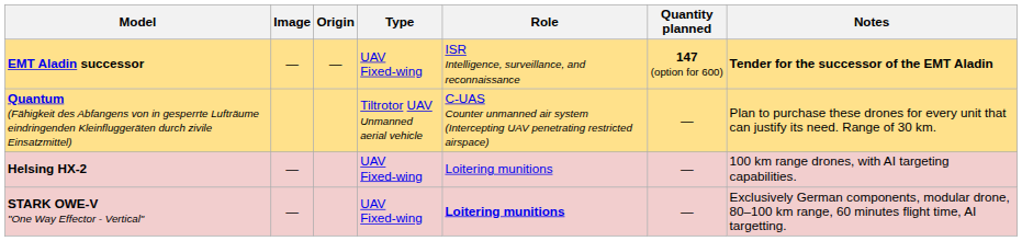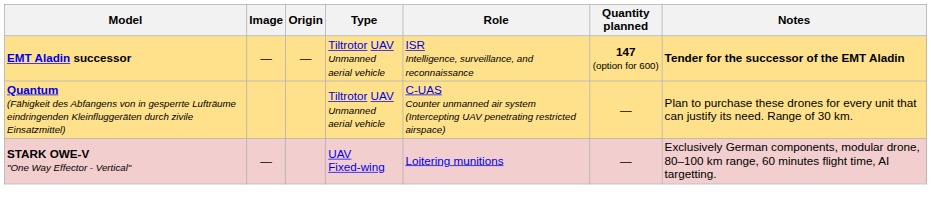 <table class="wikitable" style="width:100%;">
 <tr>
 <th>Model</th>
 <th>Image</th>
 <th>Origin</th>
 <th>Type</th>
 <th>Role</th>
 <th>Quantity planned</th>
 <th>Notes</th>
 </tr>
 <tr>
 <td style="background: #FFE18B;"><strong><a href='#'>EMT Aladin</a> successor</strong></td>
 <td style="background: #FFE18B;text-align: center">—</td>
 <td style="background: #FFE18B;text-align: center">—</td>
-<td style="background: #FFE18B;"><a href='#'>UAV</a><br><a href='#'>Fixed-wing</a></td>
+<td style="background: #FFE18B;"><a href='#'>Tiltrotor</a> <a href='#'>UAV</a><br><em><small>Unmanned aerial vehicle</small></em></td>
 <td style="background: #FFE18B;"><a href='#'>ISR</a><br><small><em>Intelligence, surveillance, and reconnaissance</em></small></td>
 <td style="background: #FFE18B;text-align: center"><strong>147</strong><br><small>(option for 600)</small></td>
 <td style="background: #FFE18B;"><strong>Tender for the successor of the EMT Aladin</strong></td>
 </tr>
 <tr>
 <td style="background: #FFE18B;"><a href='#'><strong>Quantum</strong></a> <strong></strong><br>  <small><em>(Fähigkeit des Abfangens von in gesperrte Lufträume eindringenden Kleinfluggeräten durch zivile Einsatzmittel)</em></small></td>
 <td style="background: #FFE18B;text-align: center"></td>
 <td style="background: #FFE18B;text-align: center"></td>
 <td style="background: #FFE18B;"><a href='#'>Tiltrotor</a> <a href='#'>UAV</a><br><em><small>Unmanned aerial vehicle</small></em></td>
 <td style="background: #FFE18B;"><a href='#'>C-UAS</a><br><small><em>Counter unmanned air system (Intercepting UAV penetrating restricted airspace)</em></small></td>
 <td style="background: #FFE18B;text-align: center">—</td>
 <td style="background: #FFE18B;">Plan to purchase these drones for every unit that can justify its need. Range of 30 km.</td>
 </tr>
 <tr>
-<td style="background: #F2CECE;"><strong>Helsing HX-2</strong></td>
+<td style="background: #F2CECE;"><strong>STARK OWE-V</strong><br><em><small>"One Way Effector - Vertical"</small></em></td>
 <td style="background: #F2CECE;text-align: center">—</td>
 <td style="background: #F2CECE;"></td>
 <td style="background: #F2CECE;"><a href='#'>UAV</a><br><a href='#'>Fixed-wing</a></td>
 <td style="background: #F2CECE;"><a href='#'>Loitering munitions</a></td>
 <td style="background: #F2CECE;text-align: center">—</td>
-<td style="background: #F2CECE;">100 km range drones, with AI targeting capabilities.</td>
-</tr>
-<tr>
-<td style="background: #F2CECE;"><strong>STARK OWE-V</strong><br><em><small>"One Way Effector - Vertical"</small></em></td>
-<td style="background: #F2CECE;text-align: center">—</td>
-<td style="background: #F2CECE;"></td>
-<td style="background: #F2CECE;"><a href='#'>UAV</a><br><a href='#'>Fixed-wing</a></td>
-<td style="background: #F2CECE;"><strong><a href='#'>Loitering munitions</a></strong></td>
-<td style="background: #F2CECE;text-align: center">—</td>
 <td style="background: #F2CECE;">Exclusively German components, modular drone, 80–100 km range, 60 minutes flight time, AI targetting.</td>
 </tr>
 </table>
